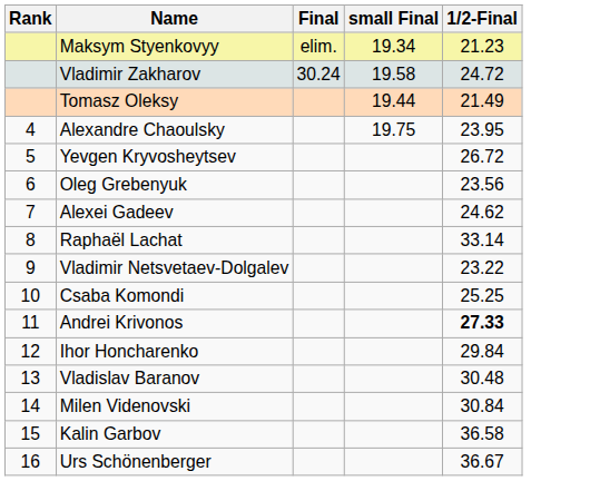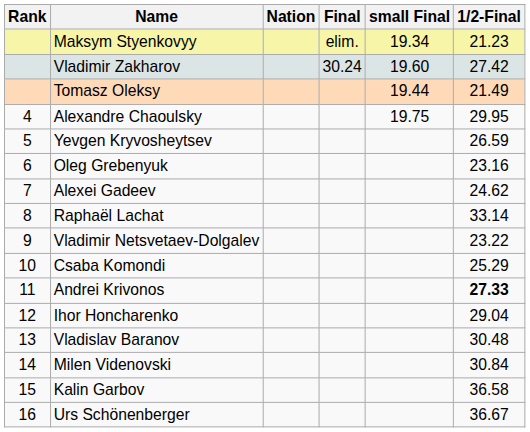 <table class="wikitable sortable" style="text-align:center">
 <tr>
 <th>Rank</th>
 <th>Name</th>
+<th>Nation</th>
 <th>Final</th>
 <th>small Final</th>
 <th>1/2-Final</th>
 </tr>
 <tr bgcolor="#F7F6A8">
 <td></td>
 <td align="left">Maksym Styenkovyy</td>
+<td align="left"></td>
 <td>elim.</td>
 <td>19.34</td>
 <td>21.23</td>
 </tr>
 <tr bgcolor="#DCE5E5">
 <td></td>
 <td align="left">Vladimir Zakharov</td>
+<td align="left"></td>
 <td>30.24</td>
-<td>19.58</td>
-<td>24.72</td>
+<td>19.60</td>
+<td>27.42</td>
 </tr>
 <tr bgcolor="#FFDAB9">
 <td></td>
 <td align="left">Tomasz Oleksy</td>
+<td align="left"></td>
 <td></td>
 <td>19.44</td>
 <td>21.49</td>
 </tr>
 <tr>
 <td align="center">4</td>
 <td align="left">Alexandre Chaoulsky</td>
+<td align="left"></td>
 <td></td>
 <td>19.75</td>
-<td>23.95</td>
+<td>29.95</td>
 </tr>
 <tr>
 <td align="center">5</td>
 <td align="left">Yevgen Kryvosheytsev</td>
+<td align="left"></td>
 <td></td>
 <td></td>
-<td>26.72</td>
+<td>26.59</td>
 </tr>
 <tr>
 <td align="center">6</td>
 <td align="left">Oleg Grebenyuk</td>
+<td align="left"></td>
 <td></td>
 <td></td>
-<td>23.56</td>
+<td>23.16</td>
 </tr>
 <tr>
 <td align="center">7</td>
 <td align="left">Alexei Gadeev</td>
+<td align="left"></td>
 <td></td>
 <td></td>
 <td>24.62</td>
 </tr>
 <tr>
 <td align="center">8</td>
 <td align="left">Raphaël Lachat</td>
+<td align="left"></td>
 <td></td>
 <td></td>
 <td>33.14</td>
 </tr>
 <tr>
 <td>9</td>
 <td align="left">Vladimir Netsvetaev-Dolgalev</td>
+<td align="left"></td>
 <td></td>
 <td></td>
 <td>23.22</td>
 </tr>
 <tr>
 <td>10</td>
 <td align="left">Csaba Komondi</td>
+<td align="left"></td>
 <td></td>
 <td></td>
-<td>25.25</td>
+<td>25.29</td>
 </tr>
 <tr>
 <td>11</td>
 <td align="left">Andrei Krivonos</td>
+<td align="left"></td>
 <td></td>
 <td></td>
 <td><strong>27.33</strong></td>
 </tr>
 <tr>
 <td>12</td>
 <td align="left">Ihor Honcharenko</td>
+<td align="left"></td>
 <td></td>
 <td></td>
-<td>29.84</td>
+<td>29.04</td>
 </tr>
 <tr>
 <td>13</td>
 <td align="left">Vladislav Baranov</td>
+<td align="left"></td>
 <td></td>
 <td></td>
 <td>30.48</td>
 </tr>
 <tr>
 <td>14</td>
 <td align="left">Milen Videnovski</td>
+<td align="left"></td>
 <td></td>
 <td></td>
 <td>30.84</td>
 </tr>
 <tr>
 <td>15</td>
 <td align="left">Kalin Garbov</td>
+<td align="left"></td>
 <td></td>
 <td></td>
 <td>36.58</td>
 </tr>
 <tr>
 <td>16</td>
 <td align="left">Urs Schönenberger</td>
+<td align="left"></td>
 <td></td>
 <td></td>
 <td>36.67</td>
 </tr>
 </table>
